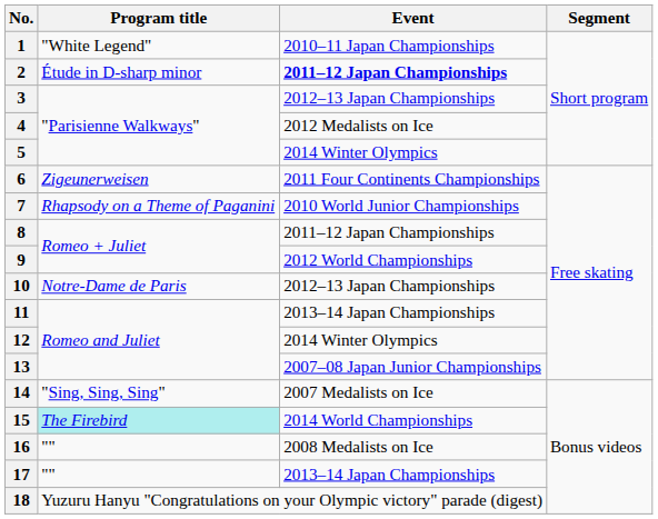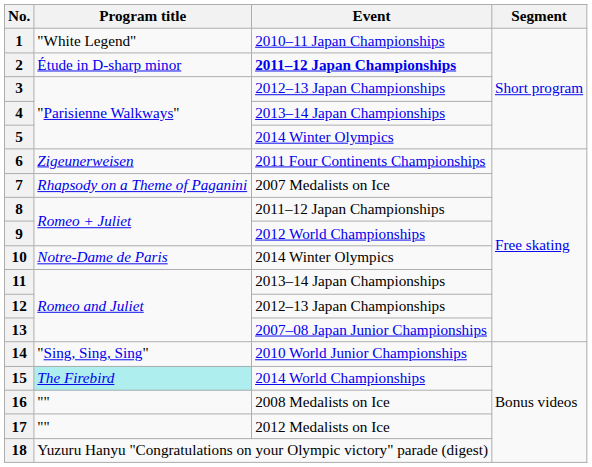 <table class="wikitable">
 <tr>
 <th scope=col>No.</th>
 <th scope=col>Program title</th>
 <th scope=col>Event</th>
 <th scope=col>Segment</th>
 </tr>
 <tr>
 <th scope=row>1</th>
 <td>"White Legend"</td>
 <td><a href='#'>2010–11 Japan Championships</a></td>
 <td rowspan=5><a href='#'>Short program</a></td>
 </tr>
 <tr>
 <th scope=row>2</th>
 <td><a href='#'>Étude in D-sharp minor</a></td>
 <td><strong><a href='#'>2011–12 Japan Championships</a></strong></td>
 </tr>
 <tr>
 <th scope=row>3</th>
 <td rowspan=3>"<a href='#'>Parisienne Walkways</a>"</td>
 <td><a href='#'>2012–13 Japan Championships</a></td>
 </tr>
 <tr>
 <th scope=row>4</th>
-<td>2012 Medalists on Ice</td>
+<td><a href='#'>2013–14 Japan Championships</a></td>
 </tr>
 <tr>
 <th scope=row>5</th>
 <td><a href='#'>2014 Winter Olympics</a></td>
 </tr>
 <tr>
 <th scope=row>6</th>
 <td><em><a href='#'>Zigeunerweisen</a></em></td>
 <td><a href='#'>2011 Four Continents Championships</a></td>
 <td rowspan=8><a href='#'>Free skating</a></td>
 </tr>
 <tr>
 <th scope=row>7</th>
 <td><em><a href='#'>Rhapsody on a Theme of Paganini</a></em></td>
-<td><a href='#'>2010 World Junior Championships</a></td>
+<td>2007 Medalists on Ice</td>
 </tr>
 <tr>
 <th scope=row>8</th>
 <td rowspan=2><em><a href='#'>Romeo + Juliet</a></em></td>
 <td>2011–12 Japan Championships</td>
 </tr>
 <tr>
 <th scope=row>9</th>
 <td><a href='#'>2012 World Championships</a></td>
 </tr>
 <tr>
 <th scope=row>10</th>
 <td><em><a href='#'>Notre-Dame de Paris</a></em></td>
-<td>2012–13 Japan Championships</td>
+<td>2014 Winter Olympics</td>
 </tr>
 <tr>
 <th scope=row>11</th>
 <td rowspan=3><em><a href='#'>Romeo and Juliet</a></em></td>
 <td>2013–14 Japan Championships</td>
 </tr>
 <tr>
 <th scope=row>12</th>
-<td>2014 Winter Olympics</td>
+<td>2012–13 Japan Championships</td>
 </tr>
 <tr>
 <th scope=row>13</th>
 <td><a href='#'>2007–08 Japan Junior Championships</a></td>
 </tr>
 <tr>
 <th scope=row>14</th>
 <td>"<a href='#'>Sing, Sing, Sing</a>"</td>
-<td>2007 Medalists on Ice</td>
+<td><a href='#'>2010 World Junior Championships</a></td>
 <td rowspan=5>Bonus videos</td>
 </tr>
 <tr>
 <th scope=row>15</th>
 <td style="background: paleturquoise;"><em><a href='#'>The Firebird</a></em></td>
 <td><a href='#'>2014 World Championships</a></td>
 </tr>
 <tr>
 <th scope=row>16</th>
 <td>""</td>
 <td>2008 Medalists on Ice</td>
 </tr>
 <tr>
 <th scope=row>17</th>
 <td>""</td>
-<td><a href='#'>2013–14 Japan Championships</a></td>
+<td>2012 Medalists on Ice</td>
 </tr>
 <tr>
 <th scope=row>18</th>
 <td colspan=2>Yuzuru Hanyu "Congratulations on your Olympic victory" parade (digest)</td>
 </tr>
 </table>
